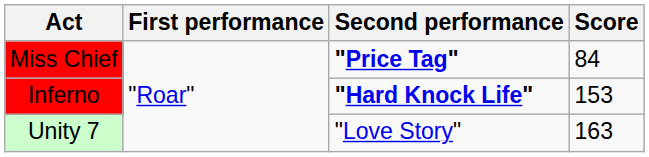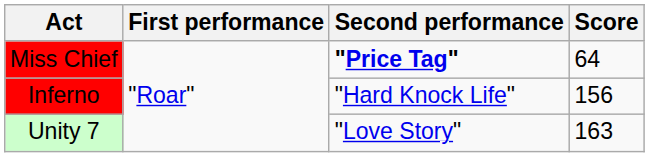 <table class="wikitable">
 <tr>
 <th>Act</th>
 <th>First performance</th>
 <th>Second performance</th>
 <th>Score</th>
 </tr>
 <tr>
 <td style="background:red; text-align:center;">Miss Chief</td>
 <td rowspan=3>"<a href='#'>Roar</a>"</td>
 <td><strong>"<a href='#'>Price Tag</a>"</strong></td>
-<td>84</td>
+<td>64</td>
 </tr>
 <tr>
 <td style="background:red; text-align:center;">Inferno</td>
-<td><strong>"<a href='#'>Hard Knock Life</a>"</strong></td>
-<td>153</td>
+<td>"<a href='#'>Hard Knock Life</a>"</td>
+<td>156</td>
 </tr>
 <tr>
 <td style="background:#CFC; text-align:center;">Unity 7</td>
 <td>"<a href='#'>Love Story</a>"</td>
 <td>163</td>
 </tr>
 </table>
